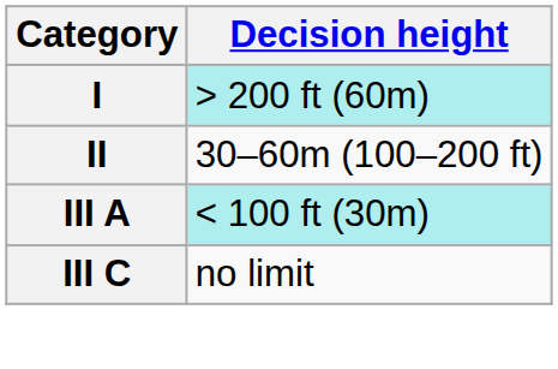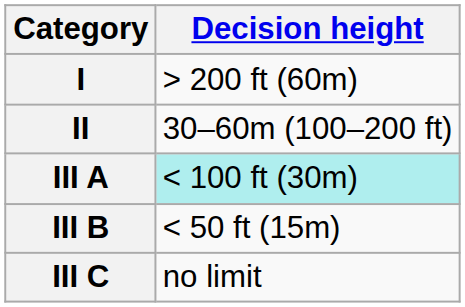 <table class="wikitable"  style="float:right; margin-left:1em;">
 <tr>
 <th>Category</th>
 <th><a href='#'>Decision height</a></th>
 </tr>
 <tr>
 <th>I</th>
-<td style="background: paleturquoise;">> 200 ft (60m)</td>
+<td>> 200 ft (60m)</td>
 </tr>
 <tr>
 <th>II</th>
 <td>30–60m (100–200 ft)</td>
 </tr>
 <tr>
 <th>III A</th>
 <td style="background: paleturquoise;">< 100 ft (30m)</td>
 </tr>
 <tr>
+<th>III B</th>
+<td>< 50 ft (15m)</td>
+</tr>
+<tr>
 <th>III C</th>
 <td>no limit</td>
 </tr>
 </table>
